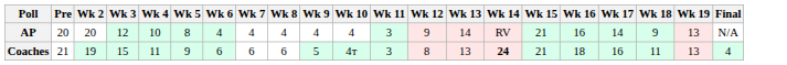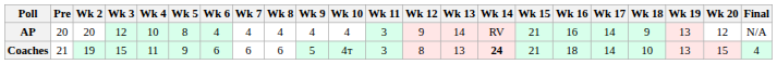 <table class="wikitable" style="white-space:nowrap;text-align:center;">
 <tr>
 <th>Poll</th>
 <th>Pre</th>
 <th>Wk 2</th>
 <th>Wk 3</th>
 <th>Wk 4</th>
 <th>Wk 5</th>
 <th>Wk 6</th>
 <th>Wk 7</th>
 <th>Wk 8</th>
 <th>Wk 9</th>
 <th>Wk 10</th>
 <th>Wk 11</th>
 <th>Wk 12</th>
 <th>Wk 13</th>
 <th>Wk 14</th>
 <th>Wk 15</th>
 <th>Wk 16</th>
 <th>Wk 17</th>
 <th>Wk 18</th>
 <th>Wk 19</th>
+<th>Wk 20</th>
 <th>Final</th>
 </tr>
 <tr>
 <th>AP</th>
 <td style="background:#FFF;">20</td>
 <td style="background:#FFF;">20</td>
 <td style="background:#D8FFEB;">12</td>
 <td style="background:#D8FFEB;">10</td>
 <td style="background:#D8FFEB;">8</td>
 <td style="background:#D8FFEB;">4</td>
 <td style="background:#FFF;">4</td>
 <td style="background:#FFF;">4</td>
 <td style="background:#FFF;">4</td>
 <td style="background:#FFF;">4</td>
 <td style="background:#D8FFEB;">3</td>
 <td style="background:#FFE6E6;">9</td>
 <td style="background:#FFE6E6;">14</td>
 <td style="background:#FFE6E6;">RV</td>
 <td style="background:#D8FFEB;">21</td>
 <td style="background:#D8FFEB;">16</td>
 <td style="background:#D8FFEB;">14</td>
 <td style="background:#D8FFEB;">9</td>
 <td style="background:#FFE6E6;">13</td>
+<td style="background:#FFF;">12</td>
 <td style="background:#FFF;">N/A</td>
 </tr>
 <tr>
 <th>Coaches</th>
 <td style="background:#FFF;">21</td>
 <td style="background:#D8FFEB;">19</td>
 <td style="background:#D8FFEB;">15</td>
 <td style="background:#D8FFEB;">11</td>
 <td style="background:#D8FFEB;">9</td>
 <td style="background:#D8FFEB;">6</td>
 <td style="background:#FFF;">6</td>
 <td style="background:#FFF;">6</td>
 <td style="background:#D8FFEB;">5</td>
 <td style="background:#D8FFEB;">4т</td>
 <td style="background:#D8FFEB;">3</td>
 <td style="background:#FFE6E6;">8</td>
 <td style="background:#FFE6E6;">13</td>
 <td style="background:#FFE6E6;"><strong>24</strong></td>
 <td style="background:#D8FFEB;">21</td>
 <td style="background:#D8FFEB;">18</td>
-<td style="background:#D8FFEB;">16</td>
-<td style="background:#D8FFEB;">11</td>
+<td style="background:#D8FFEB;">14</td>
+<td style="background:#D8FFEB;">10</td>
 <td style="background:#FFE6E6;">13</td>
+<td style="background:#FFE6E6;">15</td>
 <td style="background:#D8FFEB;">4</td>
 </tr>
 </table>
